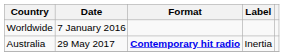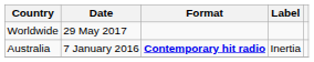 <table class="wikitable">
 <tr>
 <th>Country</th>
 <th>Date</th>
 <th>Format</th>
 <th>Label</th>
 <th></th>
 </tr>
 <tr>
 <td>Worldwide</td>
-<td>7 January 2016</td>
+<td>29 May 2017</td>
 <td></td>
 <td></td>
 <td></td>
 </tr>
 <tr>
 <td>Australia</td>
-<td>29 May 2017</td>
+<td>7 January 2016</td>
 <td><strong><a href='#'>Contemporary hit radio</a></strong></td>
 <td>Inertia</td>
 <td></td>
 </tr>
 <tr>
 </tr>
 </table>
